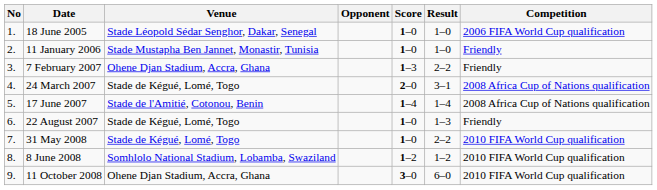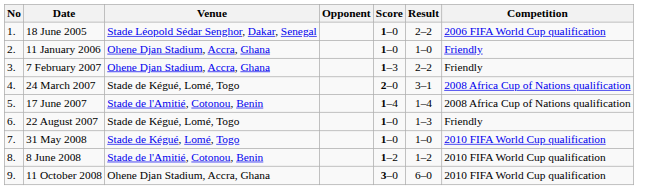 <table class="wikitable" style="font-size:100%;">
 <tr>
 <th>No</th>
 <th>Date</th>
 <th>Venue</th>
 <th>Opponent</th>
 <th>Score</th>
 <th>Result</th>
 <th>Competition</th>
 </tr>
 <tr>
 <td>1.</td>
 <td>18 June 2005</td>
 <td><a href='#'>Stade Léopold Sédar Senghor</a>, <a href='#'>Dakar</a>, <a href='#'>Senegal</a></td>
 <td></td>
 <td align=center><strong>1</strong>–0</td>
-<td align=center>1–0</td>
+<td align=center>2–2</td>
 <td><a href='#'>2006 FIFA World Cup qualification</a></td>
 </tr>
 <tr>
 <td>2.</td>
 <td>11 January 2006</td>
-<td><a href='#'>Stade Mustapha Ben Jannet</a>, <a href='#'>Monastir</a>, <a href='#'>Tunisia</a></td>
+<td><a href='#'>Ohene Djan Stadium</a>, <a href='#'>Accra</a>, <a href='#'>Ghana</a></td>
 <td></td>
 <td align=center><strong>1</strong>–0</td>
 <td align=center>1–0</td>
 <td><a href='#'>Friendly</a></td>
 </tr>
 <tr>
 <td>3.</td>
 <td>7 February 2007</td>
 <td><a href='#'>Ohene Djan Stadium</a>, <a href='#'>Accra</a>, <a href='#'>Ghana</a></td>
 <td></td>
 <td align=center><strong>1</strong>–3</td>
 <td align=center>2–2</td>
 <td>Friendly</td>
 </tr>
 <tr>
 <td>4.</td>
 <td>24 March 2007</td>
 <td>Stade de Kégué, Lomé, Togo</td>
 <td></td>
 <td align=center><strong>2</strong>–0</td>
 <td align=center>3–1</td>
 <td><a href='#'>2008 Africa Cup of Nations qualification</a></td>
 </tr>
 <tr>
 <td>5.</td>
 <td>17 June 2007</td>
 <td><a href='#'>Stade de l'Amitié</a>, <a href='#'>Cotonou</a>, <a href='#'>Benin</a></td>
 <td></td>
 <td align=center><strong>1</strong>–4</td>
 <td align=center>1–4</td>
 <td>2008 Africa Cup of Nations qualification</td>
 </tr>
 <tr>
 <td>6.</td>
 <td>22 August 2007</td>
 <td>Stade de Kégué, Lomé, Togo</td>
 <td></td>
 <td align=center><strong>1</strong>–0</td>
 <td align=center>1–3</td>
 <td>Friendly</td>
 </tr>
 <tr>
 <td>7.</td>
 <td>31 May 2008</td>
 <td><a href='#'>Stade de Kégué</a>, <a href='#'>Lomé</a>, <a href='#'>Togo</a></td>
 <td></td>
 <td align=center><strong>1</strong>–0</td>
-<td align=center>2–2</td>
+<td align=center>1–0</td>
 <td><a href='#'>2010 FIFA World Cup qualification</a></td>
 </tr>
 <tr>
 <td>8.</td>
 <td>8 June 2008</td>
-<td><a href='#'>Somhlolo National Stadium</a>, <a href='#'>Lobamba</a>, <a href='#'>Swaziland</a></td>
+<td><a href='#'>Stade de l'Amitié</a>, <a href='#'>Cotonou</a>, <a href='#'>Benin</a></td>
 <td></td>
 <td align=center><strong>1</strong>–2</td>
 <td align=center>1–2</td>
 <td>2010 FIFA World Cup qualification</td>
 </tr>
 <tr>
 <td>9.</td>
 <td>11 October 2008</td>
 <td>Ohene Djan Stadium, Accra, Ghana</td>
 <td></td>
 <td align=center><strong>3</strong>–0</td>
 <td align=center>6–0</td>
 <td>2010 FIFA World Cup qualification</td>
 </tr>
 </table>
